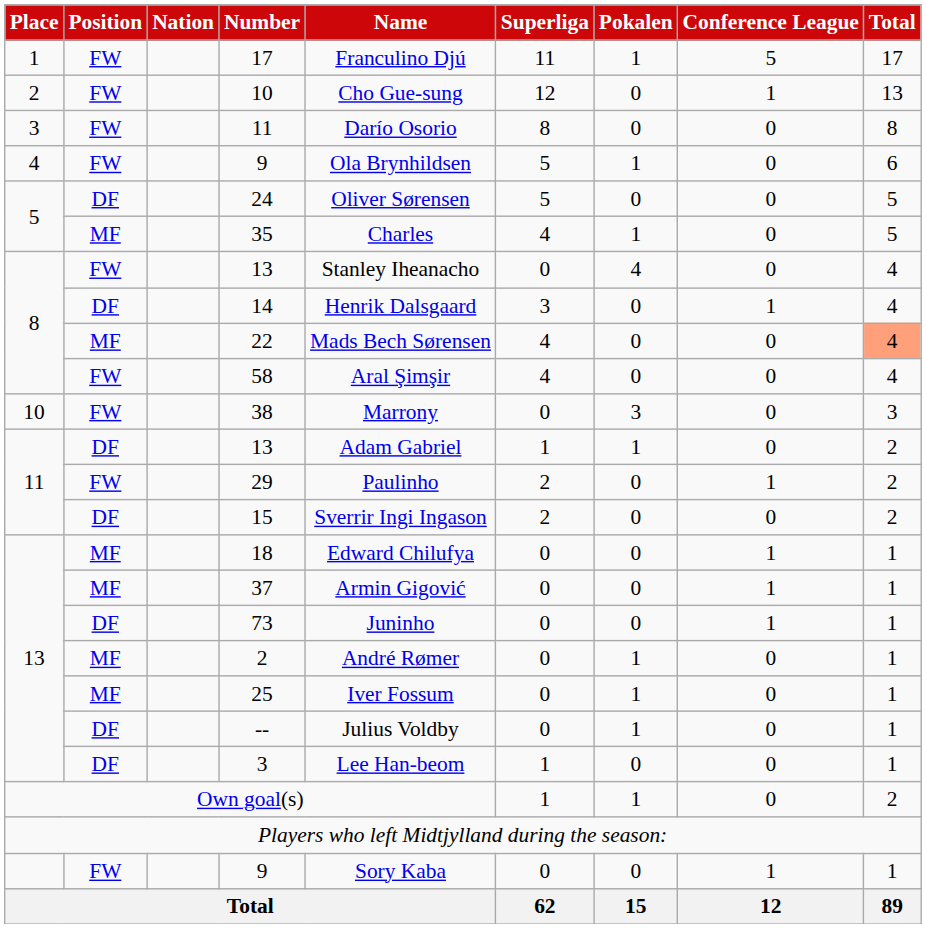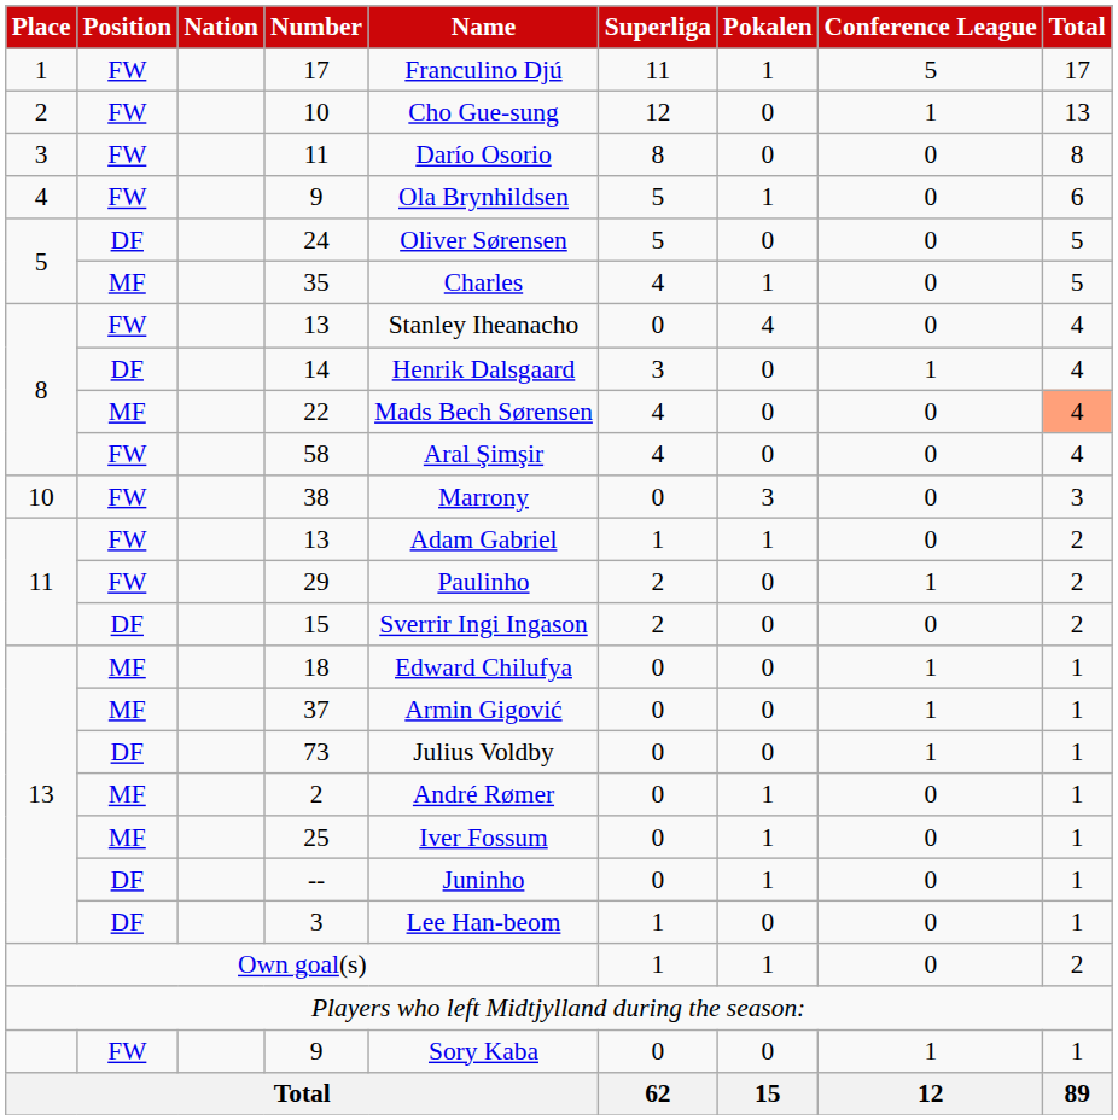 <table class="wikitable" style="font-size: 95%; text-align: center">
 <tr>
 <th style="background:#cc0609; color:white; text-align:center;"!width=80>Place</th>
 <th style="background:#cc0609; color:white; text-align:center;"!width=80>Position</th>
 <th style="background:#cc0609; color:white; text-align:center;"!width=80>Nation</th>
 <th style="background:#cc0609; color:white; text-align:center;"!width=80>Number</th>
 <th style="background:#cc0609; color:white; text-align:center;"!width=150>Name</th>
 <th style="background:#cc0609; color:white; text-align:center;"!width=150>Superliga</th>
 <th style="background:#cc0609; color:white; text-align:center;"!width=150>Pokalen</th>
 <th style="background:#cc0609; color:white; text-align:center;"!width=150>Conference League</th>
 <th style="background:#cc0609; color:white; text-align:center;"!width=80>Total</th>
 </tr>
 <tr>
 <td rowspan=1>1</td>
 <td><a href='#'>FW</a></td>
 <td></td>
 <td>17</td>
 <td><a href='#'>Franculino Djú</a></td>
 <td>11</td>
 <td>1</td>
 <td>5</td>
 <td>17</td>
 </tr>
 <tr>
 <td rowspan=1>2</td>
 <td><a href='#'>FW</a></td>
 <td></td>
 <td>10</td>
 <td><a href='#'>Cho Gue-sung</a></td>
 <td>12</td>
 <td>0</td>
 <td>1</td>
 <td>13</td>
 </tr>
 <tr>
 <td rowspan=1>3</td>
 <td><a href='#'>FW</a></td>
 <td></td>
 <td>11</td>
 <td><a href='#'>Darío Osorio</a></td>
 <td>8</td>
 <td>0</td>
 <td>0</td>
 <td>8</td>
 </tr>
 <tr>
 <td rowspan=1>4</td>
 <td><a href='#'>FW</a></td>
 <td></td>
 <td>9</td>
 <td><a href='#'>Ola Brynhildsen</a></td>
 <td>5</td>
 <td>1</td>
 <td>0</td>
 <td>6</td>
 </tr>
 <tr>
 <td rowspan=2>5</td>
 <td><a href='#'>DF</a></td>
 <td></td>
 <td>24</td>
 <td><a href='#'>Oliver Sørensen</a></td>
 <td>5</td>
 <td>0</td>
 <td>0</td>
 <td>5</td>
 </tr>
 <tr>
 <td><a href='#'>MF</a></td>
 <td></td>
 <td>35</td>
 <td><a href='#'>Charles</a></td>
 <td>4</td>
 <td>1</td>
 <td>0</td>
 <td>5</td>
 </tr>
 <tr>
 <td rowspan=4>8</td>
 <td><a href='#'>FW</a></td>
 <td></td>
 <td>13</td>
 <td>Stanley Iheanacho</td>
 <td>0</td>
 <td>4</td>
 <td>0</td>
 <td>4</td>
 </tr>
 <tr>
 <td><a href='#'>DF</a></td>
 <td></td>
 <td>14</td>
 <td><a href='#'>Henrik Dalsgaard</a></td>
 <td>3</td>
 <td>0</td>
 <td>1</td>
 <td>4</td>
 </tr>
 <tr>
 <td><a href='#'>MF</a></td>
 <td></td>
 <td>22</td>
 <td><a href='#'>Mads Bech Sørensen</a></td>
 <td>4</td>
 <td>0</td>
 <td>0</td>
 <td style="background: lightsalmon;">4</td>
 </tr>
 <tr>
 <td><a href='#'>FW</a></td>
 <td></td>
 <td>58</td>
 <td><a href='#'>Aral Şimşir</a></td>
 <td>4</td>
 <td>0</td>
 <td>0</td>
 <td>4</td>
 </tr>
 <tr>
 <td rowspan=1>10</td>
 <td><a href='#'>FW</a></td>
 <td></td>
 <td>38</td>
 <td><a href='#'>Marrony</a></td>
 <td>0</td>
 <td>3</td>
 <td>0</td>
 <td>3</td>
 </tr>
 <tr>
 <td rowspan=3>11</td>
-<td><a href='#'>DF</a></td>
+<td><a href='#'>FW</a></td>
 <td></td>
 <td>13</td>
 <td><a href='#'>Adam Gabriel</a></td>
 <td>1</td>
 <td>1</td>
 <td>0</td>
 <td>2</td>
 </tr>
 <tr>
 <td><a href='#'>FW</a></td>
 <td></td>
 <td>29</td>
 <td><a href='#'>Paulinho</a></td>
 <td>2</td>
 <td>0</td>
 <td>1</td>
 <td>2</td>
 </tr>
 <tr>
 <td><a href='#'>DF</a></td>
 <td></td>
 <td>15</td>
 <td><a href='#'>Sverrir Ingi Ingason</a></td>
 <td>2</td>
 <td>0</td>
 <td>0</td>
 <td>2</td>
 </tr>
 <tr>
 <td rowspan=7>13</td>
 <td><a href='#'>MF</a></td>
 <td></td>
 <td>18</td>
 <td><a href='#'>Edward Chilufya</a></td>
 <td>0</td>
 <td>0</td>
 <td>1</td>
 <td>1</td>
 </tr>
 <tr>
 <td><a href='#'>MF</a></td>
 <td></td>
 <td>37</td>
 <td><a href='#'>Armin Gigović</a></td>
 <td>0</td>
 <td>0</td>
 <td>1</td>
 <td>1</td>
 </tr>
 <tr>
 <td><a href='#'>DF</a></td>
 <td></td>
 <td>73</td>
-<td><a href='#'>Juninho</a></td>
+<td>Julius Voldby</td>
 <td>0</td>
 <td>0</td>
 <td>1</td>
 <td>1</td>
 </tr>
 <tr>
 <td><a href='#'>MF</a></td>
 <td></td>
 <td>2</td>
 <td><a href='#'>André Rømer</a></td>
 <td>0</td>
 <td>1</td>
 <td>0</td>
 <td>1</td>
 </tr>
 <tr>
 <td><a href='#'>MF</a></td>
 <td></td>
 <td>25</td>
 <td><a href='#'>Iver Fossum</a></td>
 <td>0</td>
 <td>1</td>
 <td>0</td>
 <td>1</td>
 </tr>
 <tr>
 <td><a href='#'>DF</a></td>
 <td></td>
 <td>--</td>
-<td>Julius Voldby</td>
+<td><a href='#'>Juninho</a></td>
 <td>0</td>
 <td>1</td>
 <td>0</td>
 <td>1</td>
 </tr>
 <tr>
 <td><a href='#'>DF</a></td>
 <td></td>
 <td>3</td>
 <td><a href='#'>Lee Han-beom</a></td>
 <td>1</td>
 <td>0</td>
 <td>0</td>
 <td>1</td>
 </tr>
 <tr>
 <td colspan=5><a href='#'>Own goal</a>(s)</td>
 <td>1</td>
 <td>1</td>
 <td>0</td>
 <td>2</td>
 </tr>
 <tr>
 <td colspan="14"><em>Players who left Midtjylland during the season:</em></td>
 </tr>
 <tr>
 <td></td>
 <td><a href='#'>FW</a></td>
 <td></td>
 <td>9</td>
 <td><a href='#'>Sory Kaba</a></td>
 <td>0</td>
 <td>0</td>
 <td>1</td>
 <td>1</td>
 </tr>
 <tr>
 <th colspan=5>Total</th>
 <th>62</th>
 <th>15</th>
 <th>12</th>
 <th>89</th>
 </tr>
 </table>
